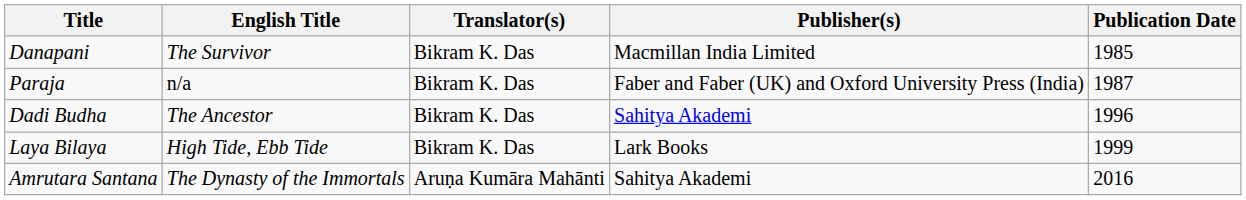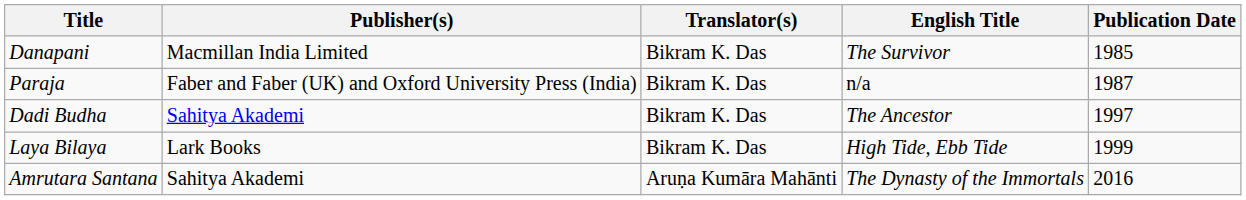 <table class="wikitable">
 <tr>
 <th>Title</th>
+<th>Publisher(s)</th>
+<th>Translator(s)</th>
 <th>English Title</th>
-<th>Translator(s)</th>
-<th>Publisher(s)</th>
 <th>Publication Date</th>
 </tr>
 <tr>
 <td><em>Danapani</em></td>
+<td>Macmillan India Limited</td>
+<td>Bikram K. Das</td>
 <td><em>The Survivor</em></td>
-<td>Bikram K. Das</td>
-<td>Macmillan India Limited</td>
 <td>1985</td>
 </tr>
 <tr>
 <td><em>Paraja</em></td>
+<td>Faber and Faber (UK) and Oxford University Press (India)</td>
+<td>Bikram K. Das</td>
 <td>n/a</td>
-<td>Bikram K. Das</td>
-<td>Faber and Faber (UK) and Oxford University Press (India)</td>
 <td>1987</td>
 </tr>
 <tr>
 <td><em>Dadi Budha</em></td>
+<td><a href='#'>Sahitya Akademi</a></td>
+<td>Bikram K. Das</td>
 <td><em>The Ancestor</em></td>
-<td>Bikram K. Das</td>
-<td><a href='#'>Sahitya Akademi</a></td>
-<td>1996</td>
+<td>1997</td>
 </tr>
 <tr>
 <td><em>Laya Bilaya</em></td>
+<td>Lark Books</td>
+<td>Bikram K. Das</td>
 <td><em>High Tide, Ebb Tide</em></td>
-<td>Bikram K. Das</td>
-<td>Lark Books</td>
 <td>1999</td>
 </tr>
 <tr>
 <td><em>Amrutara Santana</em></td>
+<td>Sahitya Akademi</td>
+<td>Aruṇa Kumāra Mahānti</td>
 <td><em>The Dynasty of the Immortals</em></td>
-<td>Aruṇa Kumāra Mahānti</td>
-<td>Sahitya Akademi</td>
 <td>2016</td>
 </tr>
 </table>
